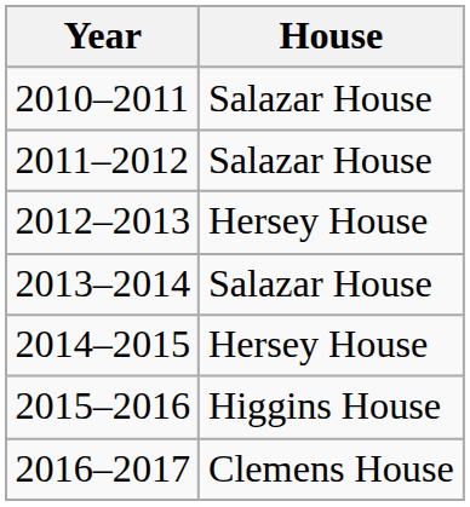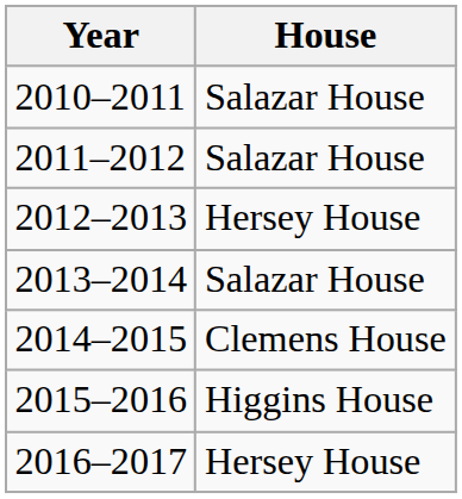 <table class="wikitable">
 <tr>
 <th>Year</th>
 <th>House</th>
 </tr>
 <tr>
 <td>2010–2011</td>
 <td>Salazar House</td>
 </tr>
 <tr>
 <td>2011–2012</td>
 <td>Salazar House</td>
 </tr>
 <tr>
 <td>2012–2013</td>
 <td>Hersey House</td>
 </tr>
 <tr>
 <td>2013–2014</td>
 <td>Salazar House</td>
 </tr>
 <tr>
 <td>2014–2015</td>
-<td>Hersey House</td>
+<td>Clemens House</td>
 </tr>
 <tr>
 <td>2015–2016</td>
 <td>Higgins House</td>
 </tr>
 <tr>
 <td>2016–2017</td>
-<td>Clemens House</td>
+<td>Hersey House</td>
 </tr>
 </table>
